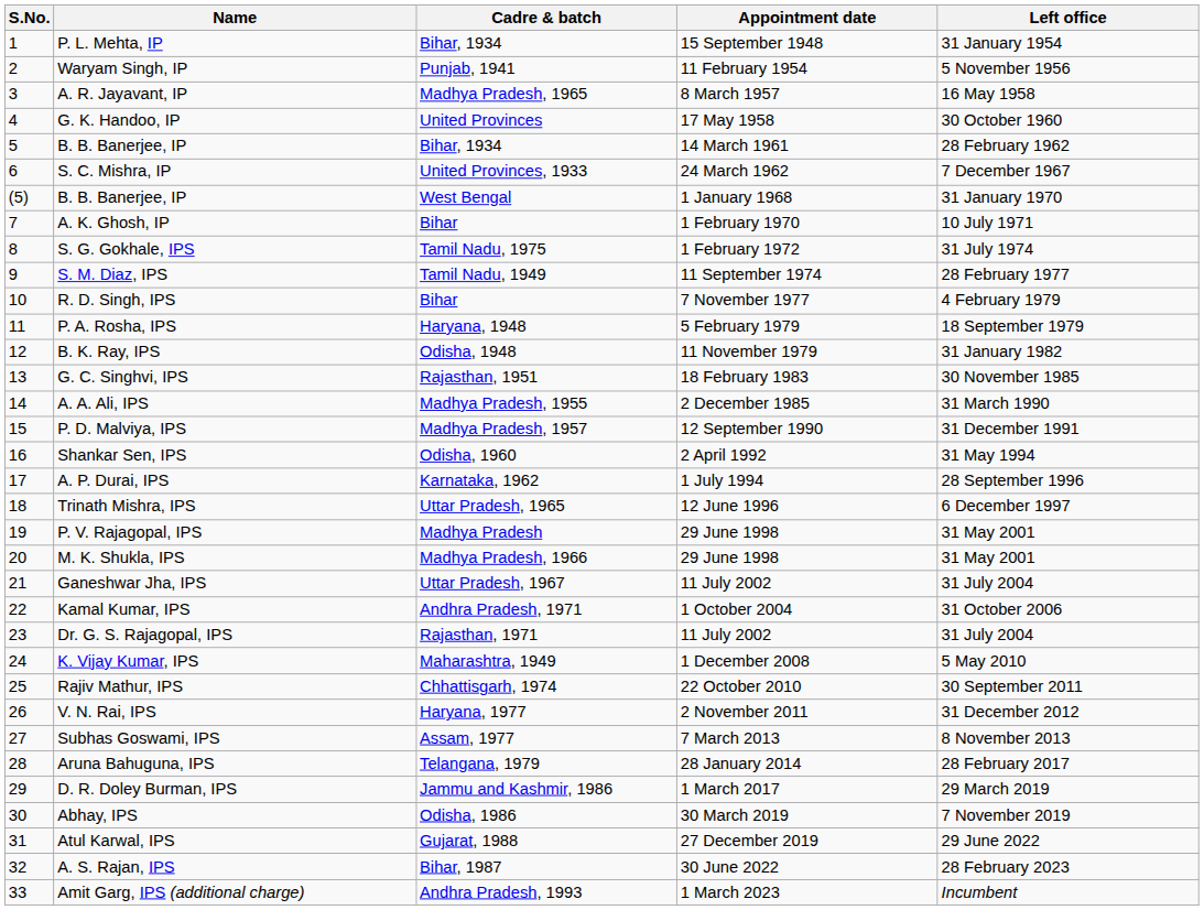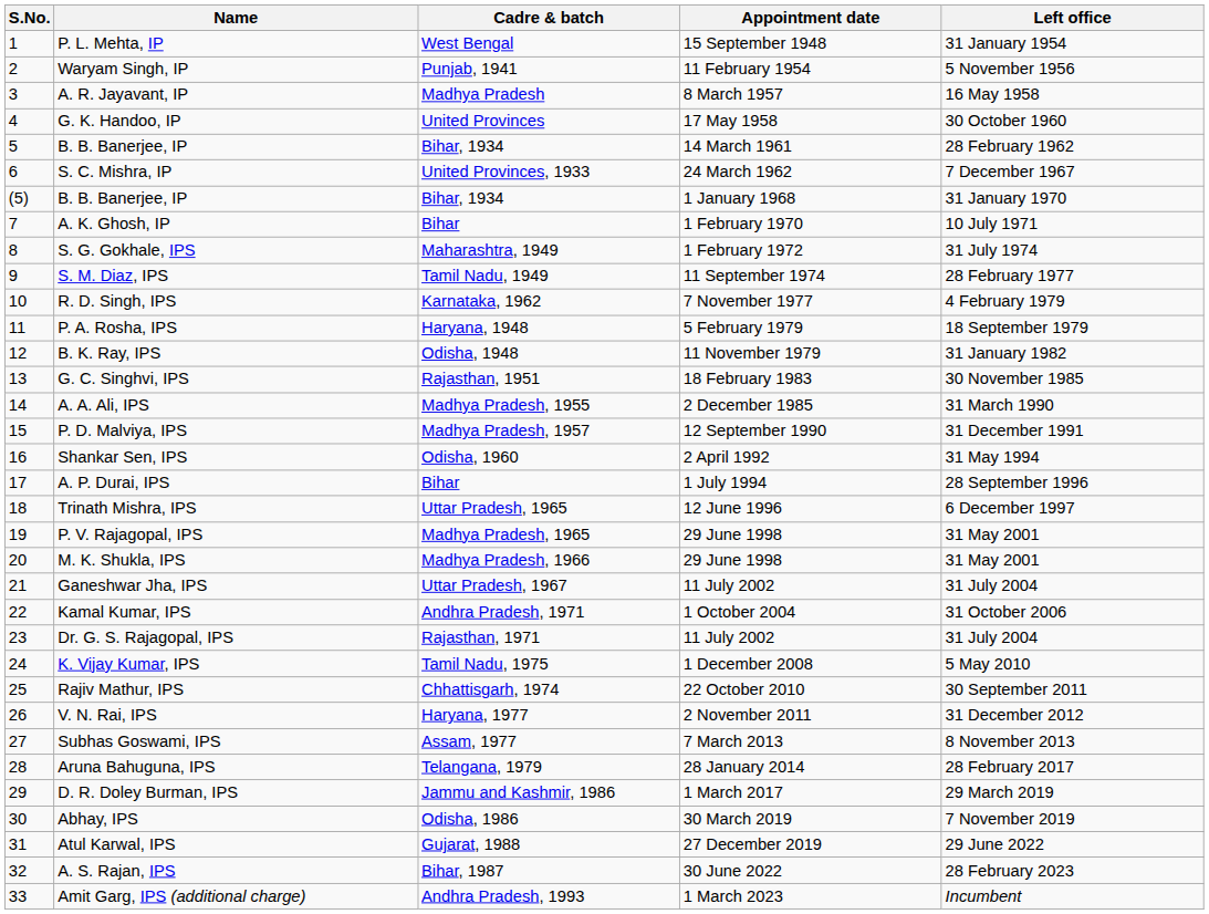 <table class="wikitable">
 <tr>
 <th scope="col" style="width: 20px;">S.No.</th>
 <th scope="col" style="width: 350px;">Name</th>
 <th scope="col" style="width: 250px;">Cadre & batch</th>
 <th scope="col" style="width: 250px;">Appointment date</th>
 <th scope="col" style="width: 250px;">Left office</th>
 </tr>
 <tr>
 <td>1</td>
 <td>P. L. Mehta, <a href='#'>IP</a></td>
-<td><a href='#'>Bihar</a>, 1934</td>
+<td><a href='#'>West Bengal</a></td>
 <td>15 September 1948</td>
 <td>31 January 1954</td>
 </tr>
 <tr>
 <td>2</td>
 <td>Waryam Singh, IP</td>
 <td><a href='#'>Punjab</a>, 1941</td>
 <td>11 February 1954</td>
 <td>5 November 1956</td>
 </tr>
 <tr>
 <td>3</td>
 <td>A. R. Jayavant, IP</td>
-<td><a href='#'>Madhya Pradesh</a>, 1965</td>
+<td><a href='#'>Madhya Pradesh</a></td>
 <td>8 March 1957</td>
 <td>16 May 1958</td>
 </tr>
 <tr>
 <td>4</td>
 <td>G. K. Handoo, IP</td>
 <td><a href='#'>United Provinces</a></td>
 <td>17 May 1958</td>
 <td>30 October 1960</td>
 </tr>
 <tr>
 <td>5</td>
 <td>B. B. Banerjee, IP</td>
 <td><a href='#'>Bihar</a>, 1934</td>
 <td>14 March 1961</td>
 <td>28 February 1962</td>
 </tr>
 <tr>
 <td>6</td>
 <td>S. C. Mishra, IP</td>
 <td><a href='#'>United Provinces</a>, 1933</td>
 <td>24 March 1962</td>
 <td>7 December 1967</td>
 </tr>
 <tr>
 <td>(5)</td>
 <td>B. B. Banerjee, IP</td>
-<td><a href='#'>West Bengal</a></td>
+<td><a href='#'>Bihar</a>, 1934</td>
 <td>1 January 1968</td>
 <td>31 January 1970</td>
 </tr>
 <tr>
 <td>7</td>
 <td>A. K. Ghosh, IP</td>
 <td><a href='#'>Bihar</a></td>
 <td>1 February 1970</td>
 <td>10 July 1971</td>
 </tr>
 <tr>
 <td>8</td>
 <td>S. G. Gokhale, <a href='#'>IPS</a></td>
-<td><a href='#'>Tamil Nadu</a>, 1975</td>
+<td><a href='#'>Maharashtra</a>, 1949</td>
 <td>1 February 1972</td>
 <td>31 July 1974</td>
 </tr>
 <tr>
 <td>9</td>
 <td><a href='#'>S. M. Diaz</a>, IPS</td>
 <td><a href='#'>Tamil Nadu</a>, 1949</td>
 <td>11 September 1974</td>
 <td>28 February 1977</td>
 </tr>
 <tr>
 <td>10</td>
 <td>R. D. Singh, IPS</td>
-<td><a href='#'>Bihar</a></td>
+<td><a href='#'>Karnataka</a>, 1962</td>
 <td>7 November 1977</td>
 <td>4 February 1979</td>
 </tr>
 <tr>
 <td>11</td>
 <td>P. A. Rosha, IPS</td>
 <td><a href='#'>Haryana</a>, 1948</td>
 <td>5 February 1979</td>
 <td>18 September 1979</td>
 </tr>
 <tr>
 <td>12</td>
 <td>B. K. Ray, IPS</td>
 <td><a href='#'>Odisha</a>, 1948</td>
 <td>11 November 1979</td>
 <td>31 January 1982</td>
 </tr>
 <tr>
 <td>13</td>
 <td>G. C. Singhvi, IPS</td>
 <td><a href='#'>Rajasthan</a>, 1951</td>
 <td>18 February 1983</td>
 <td>30 November 1985</td>
 </tr>
 <tr>
 <td>14</td>
 <td>A. A. Ali, IPS</td>
 <td><a href='#'>Madhya Pradesh</a>, 1955</td>
 <td>2 December 1985</td>
 <td>31 March 1990</td>
 </tr>
 <tr>
 <td>15</td>
 <td>P. D. Malviya, IPS</td>
 <td><a href='#'>Madhya Pradesh</a>, 1957</td>
 <td>12 September 1990</td>
 <td>31 December 1991</td>
 </tr>
 <tr>
 <td>16</td>
 <td>Shankar Sen, IPS</td>
 <td><a href='#'>Odisha</a>, 1960</td>
 <td>2 April 1992</td>
 <td>31 May 1994</td>
 </tr>
 <tr>
 <td>17</td>
 <td>A. P. Durai, IPS</td>
-<td><a href='#'>Karnataka</a>, 1962</td>
+<td><a href='#'>Bihar</a></td>
 <td>1 July 1994</td>
 <td>28 September 1996</td>
 </tr>
 <tr>
 <td>18</td>
 <td>Trinath Mishra, IPS</td>
 <td><a href='#'>Uttar Pradesh</a>, 1965</td>
 <td>12 June 1996</td>
 <td>6 December 1997</td>
 </tr>
 <tr>
 <td>19</td>
 <td>P. V. Rajagopal, IPS</td>
-<td><a href='#'>Madhya Pradesh</a></td>
+<td><a href='#'>Madhya Pradesh</a>, 1965</td>
 <td>29 June 1998</td>
 <td>31 May 2001</td>
 </tr>
 <tr>
 <td>20</td>
 <td>M. K. Shukla, IPS</td>
 <td><a href='#'>Madhya Pradesh</a>, 1966</td>
 <td>29 June 1998</td>
 <td>31 May 2001</td>
 </tr>
 <tr>
 <td>21</td>
 <td>Ganeshwar Jha, IPS</td>
 <td><a href='#'>Uttar Pradesh</a>, 1967</td>
 <td>11 July 2002</td>
 <td>31 July 2004</td>
 </tr>
 <tr>
 <td>22</td>
 <td>Kamal Kumar, IPS</td>
 <td><a href='#'>Andhra Pradesh</a>, 1971</td>
 <td>1 October 2004</td>
 <td>31 October 2006</td>
 </tr>
 <tr>
 <td>23</td>
 <td>Dr. G. S. Rajagopal, IPS</td>
 <td><a href='#'>Rajasthan</a>, 1971</td>
 <td>11 July 2002</td>
 <td>31 July 2004</td>
 </tr>
 <tr>
 <td>24</td>
 <td><a href='#'>K. Vijay Kumar</a>, IPS</td>
-<td><a href='#'>Maharashtra</a>, 1949</td>
+<td><a href='#'>Tamil Nadu</a>, 1975</td>
 <td>1 December 2008</td>
 <td>5 May 2010</td>
 </tr>
 <tr>
 <td>25</td>
 <td>Rajiv Mathur, IPS</td>
 <td><a href='#'>Chhattisgarh</a>, 1974</td>
 <td>22 October 2010</td>
 <td>30 September 2011</td>
 </tr>
 <tr>
 <td>26</td>
 <td>V. N. Rai, IPS</td>
 <td><a href='#'>Haryana</a>, 1977</td>
 <td>2 November 2011</td>
 <td>31 December 2012</td>
 </tr>
 <tr>
 <td>27</td>
 <td>Subhas Goswami, IPS</td>
 <td><a href='#'>Assam</a>, 1977</td>
 <td>7 March 2013</td>
 <td>8 November 2013</td>
 </tr>
 <tr>
 <td>28</td>
 <td>Aruna Bahuguna, IPS</td>
 <td><a href='#'>Telangana</a>, 1979</td>
 <td>28 January 2014</td>
 <td>28 February 2017</td>
 </tr>
 <tr>
 <td>29</td>
 <td>D. R. Doley Burman, IPS</td>
 <td><a href='#'>Jammu and Kashmir</a>, 1986</td>
 <td>1 March 2017</td>
 <td>29 March 2019</td>
 </tr>
 <tr>
 <td>30</td>
 <td>Abhay, IPS</td>
 <td><a href='#'>Odisha</a>, 1986</td>
 <td>30 March 2019</td>
 <td>7 November 2019</td>
 </tr>
 <tr>
 <td>31</td>
 <td>Atul Karwal, IPS</td>
 <td><a href='#'>Gujarat</a>, 1988</td>
 <td>27 December 2019</td>
 <td>29 June 2022</td>
 </tr>
 <tr>
 <td>32</td>
 <td>A. S. Rajan, <a href='#'>IPS</a></td>
 <td><a href='#'>Bihar</a>, 1987</td>
 <td>30 June 2022</td>
 <td>28 February 2023</td>
 </tr>
 <tr>
 <td>33</td>
 <td>Amit Garg, <a href='#'>IPS</a> <em>(additional charge)</em></td>
 <td><a href='#'>Andhra Pradesh</a>, 1993</td>
 <td>1 March 2023</td>
 <td><em>Incumbent</em></td>
 </tr>
 </table>
